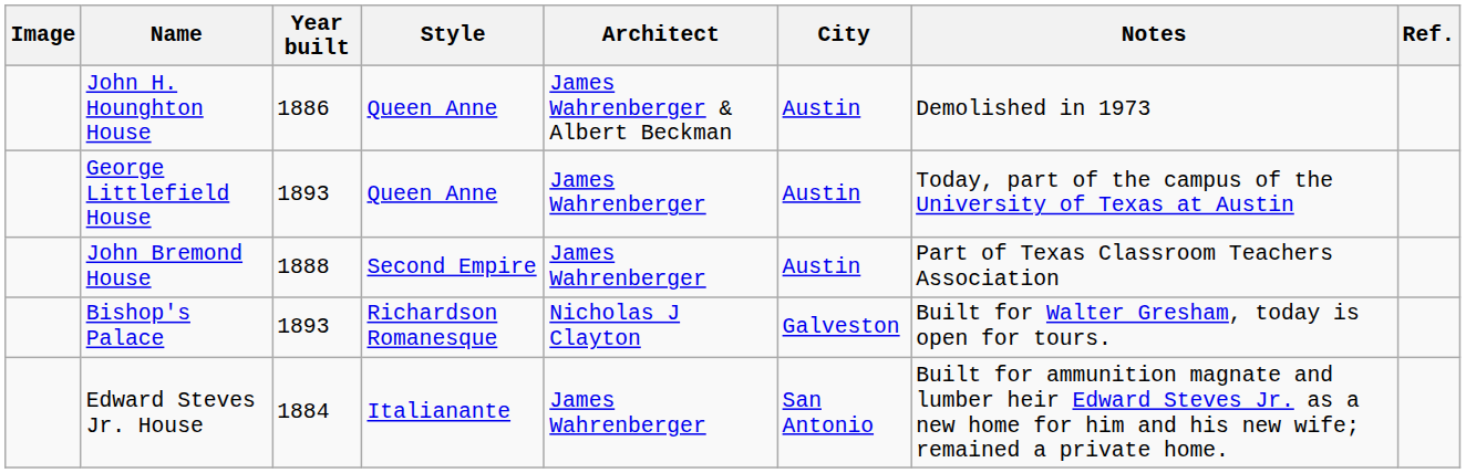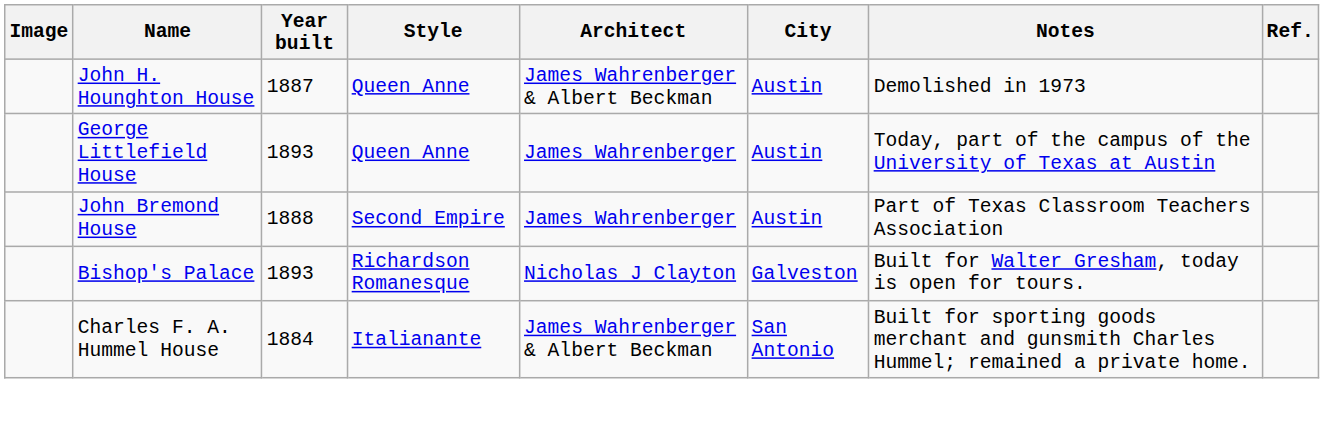 <table class="wikitable">
 <tr>
 <th>Image</th>
 <th>Name</th>
 <th>Year built</th>
 <th>Style</th>
 <th>Architect</th>
 <th>City</th>
 <th>Notes</th>
 <th>Ref.</th>
 </tr>
 <tr>
 <td></td>
 <td><a href='#'>John H. Hounghton House</a></td>
-<td>1886</td>
+<td>1887</td>
 <td><a href='#'>Queen Anne</a></td>
 <td><a href='#'>James Wahrenberger</a> & Albert Beckman</td>
 <td><a href='#'>Austin</a></td>
 <td>Demolished in 1973</td>
 <td></td>
 </tr>
 <tr>
 <td></td>
 <td><a href='#'>George Littlefield House</a></td>
 <td>1893</td>
 <td><a href='#'>Queen Anne</a></td>
 <td><a href='#'>James Wahrenberger</a></td>
 <td><a href='#'>Austin</a></td>
 <td>Today, part of the campus of the <a href='#'>University of Texas at Austin</a></td>
 <td></td>
 </tr>
 <tr>
 <td></td>
 <td><a href='#'>John Bremond House</a></td>
 <td>1888</td>
 <td><a href='#'>Second Empire</a></td>
 <td><a href='#'>James Wahrenberger</a></td>
 <td><a href='#'>Austin</a></td>
 <td>Part of Texas Classroom Teachers Association</td>
 <td></td>
 </tr>
 <tr>
 <td></td>
 <td><a href='#'>Bishop's Palace</a></td>
 <td>1893</td>
 <td><a href='#'>Richardson Romanesque</a></td>
 <td><a href='#'>Nicholas J Clayton</a></td>
 <td><a href='#'>Galveston</a></td>
 <td>Built for <a href='#'>Walter Gresham</a>, today is open for tours.</td>
 <td></td>
 </tr>
 <tr>
 <td></td>
-<td>Edward Steves Jr. House</td>
+<td>Charles F. A. Hummel House</td>
 <td>1884</td>
 <td><a href='#'>Italianante</a></td>
-<td><a href='#'>James Wahrenberger</a></td>
+<td><a href='#'>James Wahrenberger</a> & Albert Beckman</td>
 <td><a href='#'>San Antonio</a></td>
-<td>Built for ammunition magnate and lumber heir <a href='#'>Edward Steves Jr.</a> as a new home for him and his new wife; remained a private home.</td>
+<td>Built for sporting goods merchant and gunsmith Charles Hummel; remained a private home.</td>
 <td></td>
 </tr>
 </table>
